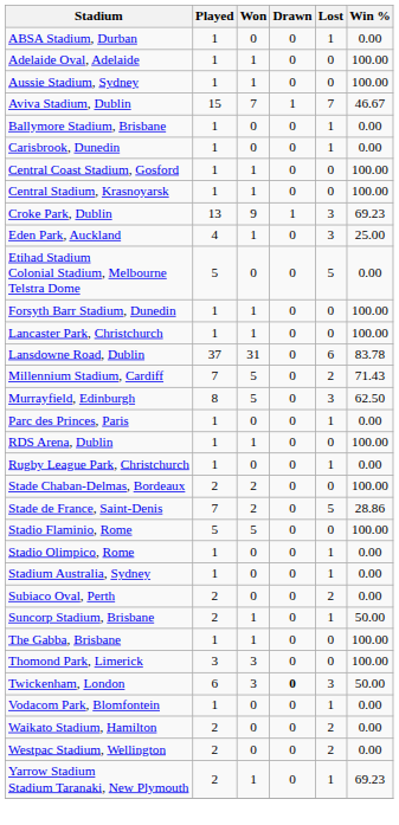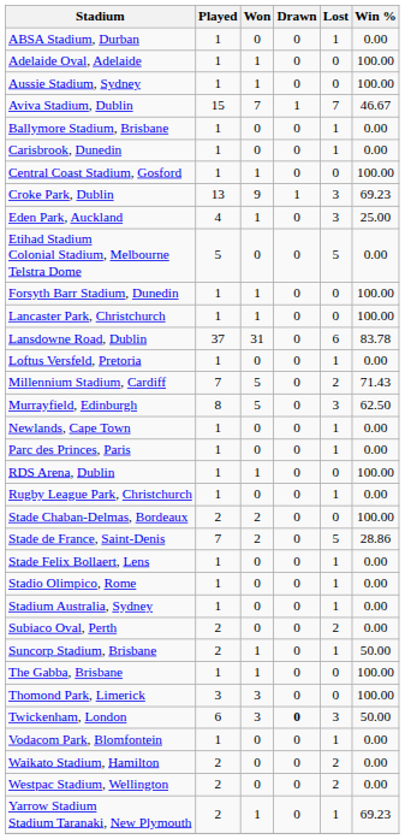 <table class="wikitable sortable" style="font-size:90%; text-align:center">
 <tr>
 <th>Stadium</th>
 <th>Played</th>
 <th>Won</th>
 <th>Drawn</th>
 <th>Lost</th>
 <th>Win %</th>
 </tr>
 <tr>
 <td align=left> <a href='#'>ABSA Stadium</a>, <a href='#'>Durban</a></td>
 <td>1</td>
 <td>0</td>
 <td>0</td>
 <td>1</td>
 <td>0.00</td>
 </tr>
 <tr>
 <td align=left> <a href='#'>Adelaide Oval</a>, <a href='#'>Adelaide</a></td>
 <td>1</td>
 <td>1</td>
 <td>0</td>
 <td>0</td>
 <td>100.00</td>
 </tr>
 <tr>
 <td align=left> <a href='#'>Aussie Stadium</a>, <a href='#'>Sydney</a></td>
 <td>1</td>
 <td>1</td>
 <td>0</td>
 <td>0</td>
 <td>100.00</td>
 </tr>
 <tr>
 <td align=left> <a href='#'>Aviva Stadium</a>, <a href='#'>Dublin</a></td>
 <td>15</td>
 <td>7</td>
 <td>1</td>
 <td>7</td>
 <td>46.67</td>
 </tr>
 <tr>
 <td align=left> <a href='#'>Ballymore Stadium</a>, <a href='#'>Brisbane</a></td>
 <td>1</td>
 <td>0</td>
 <td>0</td>
 <td>1</td>
 <td>0.00</td>
 </tr>
 <tr>
 <td align=left> <a href='#'>Carisbrook</a>, <a href='#'>Dunedin</a></td>
 <td>1</td>
 <td>0</td>
 <td>0</td>
 <td>1</td>
 <td>0.00</td>
 </tr>
 <tr>
 <td align=left> <a href='#'>Central Coast Stadium</a>, <a href='#'>Gosford</a></td>
 <td>1</td>
 <td>1</td>
 <td>0</td>
 <td>0</td>
 <td>100.00</td>
 </tr>
 <tr>
-<td align=left> <a href='#'>Central Stadium</a>, <a href='#'>Krasnoyarsk</a></td>
-<td>1</td>
-<td>1</td>
-<td>0</td>
-<td>0</td>
-<td>100.00</td>
-</tr>
-<tr>
 <td align=left> <a href='#'>Croke Park</a>, <a href='#'>Dublin</a></td>
 <td>13</td>
 <td>9</td>
 <td>1</td>
 <td>3</td>
 <td>69.23</td>
 </tr>
 <tr>
 <td align=left> <a href='#'>Eden Park</a>, <a href='#'>Auckland</a></td>
 <td>4</td>
 <td>1</td>
 <td>0</td>
 <td>3</td>
 <td>25.00</td>
 </tr>
 <tr>
 <td align=left> <a href='#'>Etihad Stadium</a><br> <a href='#'>Colonial Stadium</a>, <a href='#'>Melbourne</a><br> <a href='#'>Telstra Dome</a></td>
 <td>5</td>
 <td>0</td>
 <td>0</td>
 <td>5</td>
 <td>0.00</td>
 </tr>
 <tr>
 <td align=left> <a href='#'>Forsyth Barr Stadium</a>, <a href='#'>Dunedin</a></td>
 <td>1</td>
 <td>1</td>
 <td>0</td>
 <td>0</td>
 <td>100.00</td>
 </tr>
 <tr>
 <td align=left> <a href='#'>Lancaster Park</a>, <a href='#'>Christchurch</a></td>
 <td>1</td>
 <td>1</td>
 <td>0</td>
 <td>0</td>
 <td>100.00</td>
 </tr>
 <tr>
 <td align=left> <a href='#'>Lansdowne Road</a>, <a href='#'>Dublin</a></td>
 <td>37</td>
 <td>31</td>
 <td>0</td>
 <td>6</td>
 <td>83.78</td>
 </tr>
 <tr>
+<td align=left> <a href='#'>Loftus Versfeld</a>, <a href='#'>Pretoria</a></td>
+<td>1</td>
+<td>0</td>
+<td>0</td>
+<td>1</td>
+<td>0.00</td>
+</tr>
+<tr>
 <td align=left> <a href='#'>Millennium Stadium</a>, <a href='#'>Cardiff</a></td>
 <td>7</td>
 <td>5</td>
 <td>0</td>
 <td>2</td>
 <td>71.43</td>
 </tr>
 <tr>
 <td align=left> <a href='#'>Murrayfield</a>, <a href='#'>Edinburgh</a></td>
 <td>8</td>
 <td>5</td>
 <td>0</td>
 <td>3</td>
 <td>62.50</td>
+</tr>
+<tr>
+<td align=left> <a href='#'>Newlands</a>, <a href='#'>Cape Town</a></td>
+<td>1</td>
+<td>0</td>
+<td>0</td>
+<td>1</td>
+<td>0.00</td>
 </tr>
 <tr>
 <td align=left> <a href='#'>Parc des Princes</a>, <a href='#'>Paris</a></td>
 <td>1</td>
 <td>0</td>
 <td>0</td>
 <td>1</td>
 <td>0.00</td>
 </tr>
 <tr>
 <td align=left> <a href='#'>RDS Arena</a>, <a href='#'>Dublin</a></td>
 <td>1</td>
 <td>1</td>
 <td>0</td>
 <td>0</td>
 <td>100.00</td>
 </tr>
 <tr>
 <td align=left> <a href='#'>Rugby League Park</a>, <a href='#'>Christchurch</a></td>
 <td>1</td>
 <td>0</td>
 <td>0</td>
 <td>1</td>
 <td>0.00</td>
 </tr>
 <tr>
 <td align=left> <a href='#'>Stade Chaban-Delmas</a>, <a href='#'>Bordeaux</a></td>
 <td>2</td>
 <td>2</td>
 <td>0</td>
 <td>0</td>
 <td>100.00</td>
 </tr>
 <tr>
 <td align=left> <a href='#'>Stade de France</a>, <a href='#'>Saint-Denis</a></td>
 <td>7</td>
 <td>2</td>
 <td>0</td>
 <td>5</td>
 <td>28.86</td>
 </tr>
 <tr>
-<td align=left> <a href='#'>Stadio Flaminio</a>, <a href='#'>Rome</a></td>
-<td>5</td>
-<td>5</td>
+<td align=left> <a href='#'>Stade Felix Bollaert</a>, <a href='#'>Lens</a></td>
+<td>1</td>
 <td>0</td>
 <td>0</td>
-<td>100.00</td>
+<td>1</td>
+<td>0.00</td>
 </tr>
 <tr>
 <td align=left> <a href='#'>Stadio Olimpico</a>, <a href='#'>Rome</a></td>
 <td>1</td>
 <td>0</td>
 <td>0</td>
 <td>1</td>
 <td>0.00</td>
 </tr>
 <tr>
 <td align=left> <a href='#'>Stadium Australia</a>, <a href='#'>Sydney</a></td>
 <td>1</td>
 <td>0</td>
 <td>0</td>
 <td>1</td>
 <td>0.00</td>
 </tr>
 <tr>
 <td align=left> <a href='#'>Subiaco Oval</a>, <a href='#'>Perth</a></td>
 <td>2</td>
 <td>0</td>
 <td>0</td>
 <td>2</td>
 <td>0.00</td>
 </tr>
 <tr>
 <td align=left> <a href='#'>Suncorp Stadium</a>, <a href='#'>Brisbane</a></td>
 <td>2</td>
 <td>1</td>
 <td>0</td>
 <td>1</td>
 <td>50.00</td>
 </tr>
 <tr>
 <td align=left> <a href='#'>The Gabba</a>, <a href='#'>Brisbane</a></td>
 <td>1</td>
 <td>1</td>
 <td>0</td>
 <td>0</td>
 <td>100.00</td>
 </tr>
 <tr>
 <td align=left> <a href='#'>Thomond Park</a>, <a href='#'>Limerick</a></td>
 <td>3</td>
 <td>3</td>
 <td>0</td>
 <td>0</td>
 <td>100.00</td>
 </tr>
 <tr>
 <td align=left> <a href='#'>Twickenham</a>, <a href='#'>London</a></td>
 <td>6</td>
 <td>3</td>
 <td><strong>0</strong></td>
 <td>3</td>
 <td>50.00</td>
 </tr>
 <tr>
 <td align=left> <a href='#'>Vodacom Park</a>, <a href='#'>Blomfontein</a></td>
 <td>1</td>
 <td>0</td>
 <td>0</td>
 <td>1</td>
 <td>0.00</td>
 </tr>
 <tr>
 <td align=left> <a href='#'>Waikato Stadium</a>, <a href='#'>Hamilton</a></td>
 <td>2</td>
 <td>0</td>
 <td>0</td>
 <td>2</td>
 <td>0.00</td>
 </tr>
 <tr>
 <td align=left> <a href='#'>Westpac Stadium</a>, <a href='#'>Wellington</a></td>
 <td>2</td>
 <td>0</td>
 <td>0</td>
 <td>2</td>
 <td>0.00</td>
 </tr>
 <tr>
 <td align=left> <a href='#'>Yarrow Stadium</a><br> <a href='#'>Stadium Taranaki</a>, <a href='#'>New Plymouth</a></td>
 <td>2</td>
 <td>1</td>
 <td>0</td>
 <td>1</td>
 <td>69.23</td>
 </tr>
 <tr>
 </tr>
 </table>
